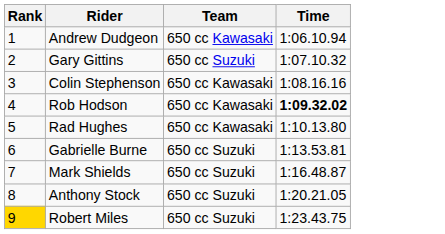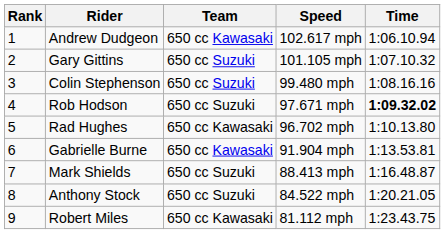 <table class="wikitable" style="font-size: 95%;">
 <tr style="background:#efefef;">
 <th>Rank</th>
 <th>Rider</th>
 <th>Team</th>
+<th>Speed</th>
 <th>Time</th>
 </tr>
 <tr>
 <td>1</td>
 <td> Andrew Dudgeon</td>
 <td>650 cc <a href='#'>Kawasaki</a></td>
+<td>102.617 mph</td>
 <td>1:06.10.94</td>
 </tr>
 <tr>
 <td>2</td>
 <td>  Gary Gittins</td>
 <td>650 cc <a href='#'>Suzuki</a></td>
+<td>101.105 mph</td>
 <td>1:07.10.32</td>
 </tr>
 <tr>
 <td>3</td>
 <td> Colin Stephenson</td>
-<td>650 cc Kawasaki</td>
+<td>650 cc <a href='#'>Suzuki</a></td>
+<td>99.480 mph</td>
 <td>1:08.16.16</td>
 </tr>
 <tr>
 <td>4</td>
 <td> Rob Hodson</td>
-<td>650 cc Kawasaki</td>
+<td>650 cc Suzuki</td>
+<td>97.671 mph</td>
 <td><strong>1:09.32.02</strong></td>
 </tr>
 <tr>
 <td>5</td>
 <td> Rad Hughes</td>
 <td>650 cc Kawasaki</td>
+<td>96.702 mph</td>
 <td>1:10.13.80</td>
 </tr>
 <tr>
 <td>6</td>
 <td> Gabrielle Burne</td>
-<td>650 cc Suzuki</td>
+<td>650 cc <a href='#'>Kawasaki</a></td>
+<td>91.904 mph</td>
 <td>1:13.53.81</td>
 </tr>
 <tr>
 <td>7</td>
 <td> Mark Shields</td>
 <td>650 cc Suzuki</td>
+<td>88.413 mph</td>
 <td>1:16.48.87</td>
 </tr>
 <tr>
 <td>8</td>
 <td> Anthony Stock</td>
 <td>650 cc Suzuki</td>
+<td>84.522 mph</td>
 <td>1:20.21.05</td>
 </tr>
 <tr>
-<td style="background: gold;">9</td>
+<td>9</td>
 <td> Robert Miles</td>
-<td>650 cc Suzuki</td>
+<td>650 cc Kawasaki</td>
+<td>81.112 mph</td>
 <td>1:23.43.75</td>
 </tr>
 </table>
